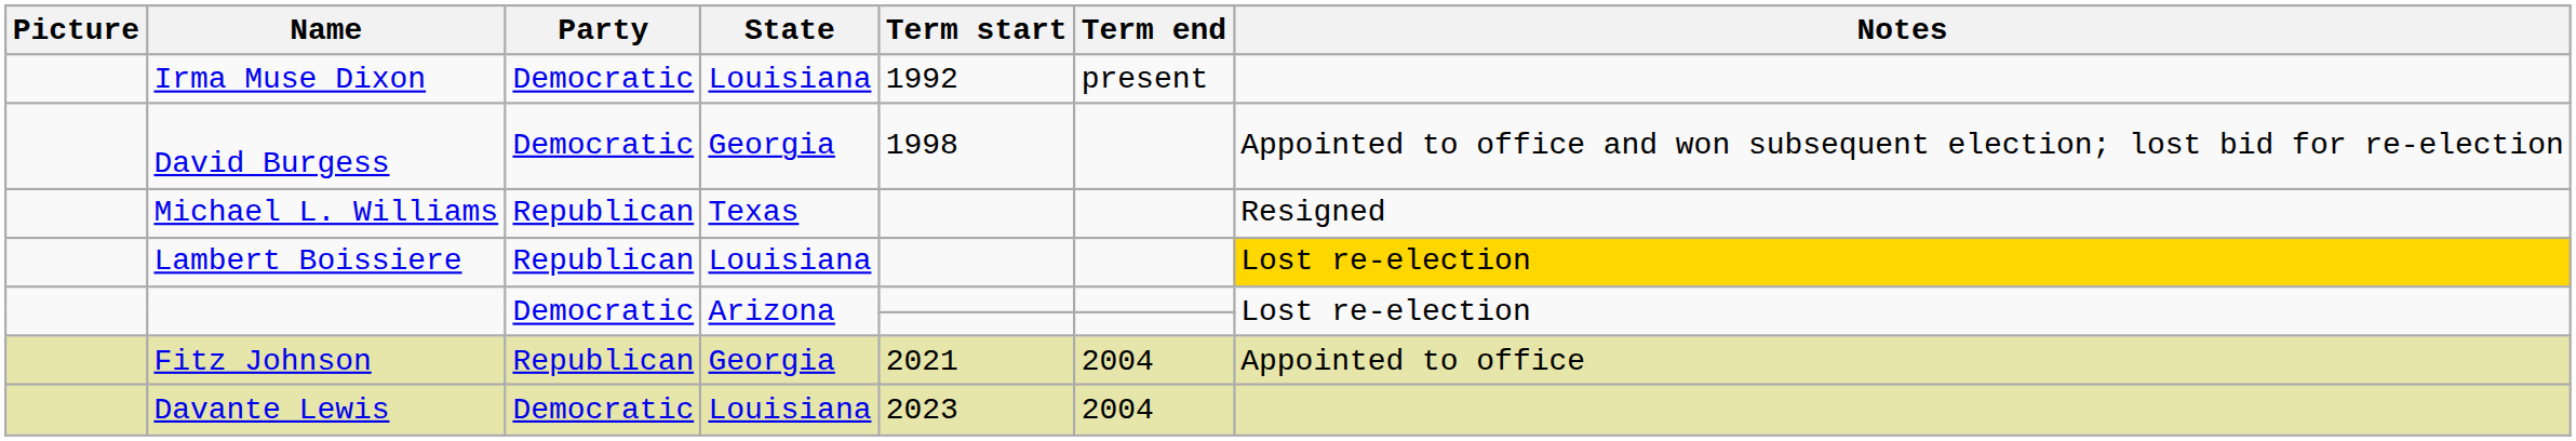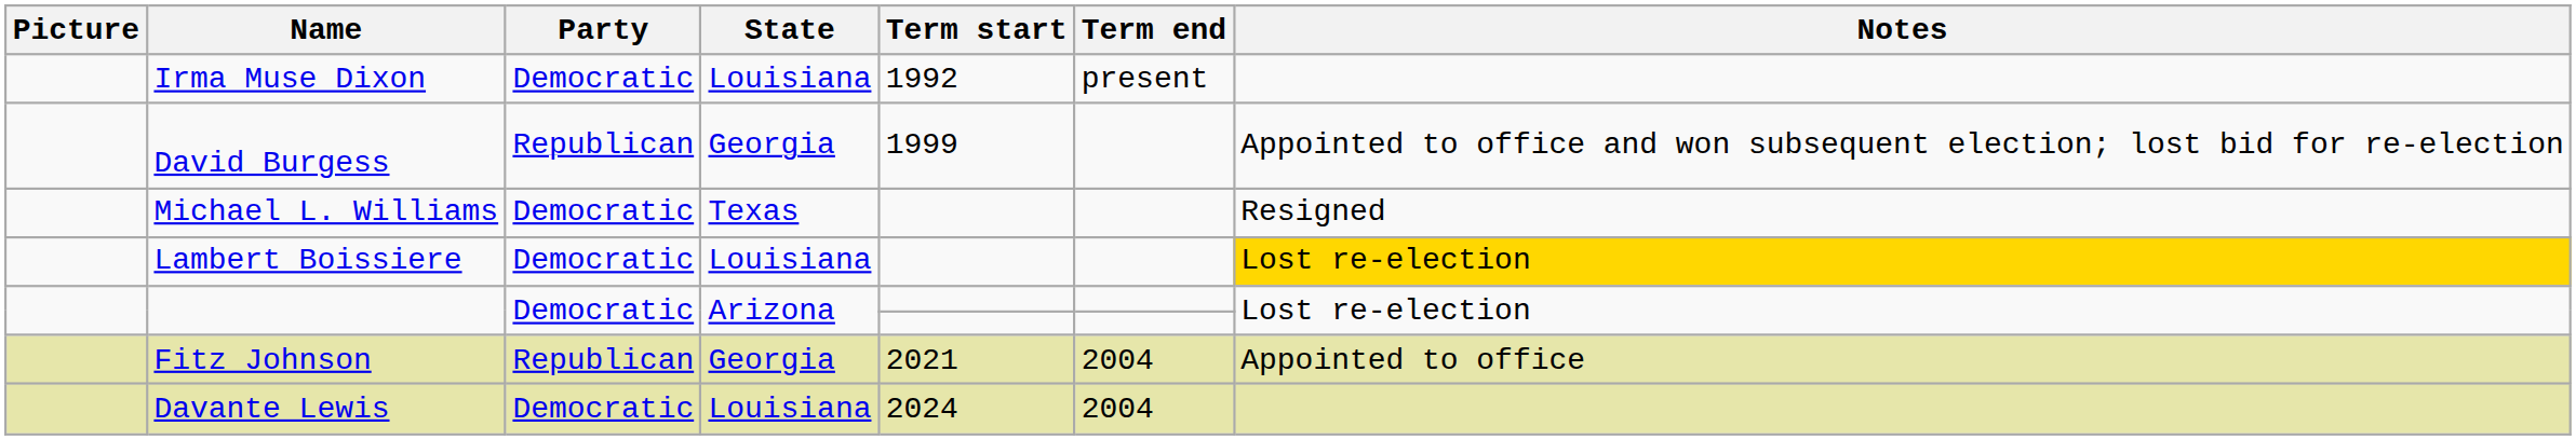 <table class="wikitable sortable">
 <tr>
 <th>Picture</th>
 <th>Name</th>
 <th>Party</th>
 <th>State</th>
 <th>Term start</th>
 <th>Term end</th>
 <th>Notes</th>
 </tr>
 <tr>
 <td></td>
 <td><a href='#'>Irma Muse Dixon</a><br></td>
 <td><a href='#'>Democratic</a></td>
 <td><a href='#'>Louisiana</a></td>
 <td>1992</td>
 <td>present</td>
 <td></td>
 </tr>
 <tr>
 <td></td>
 <td><br><a href='#'>David Burgess</a><br></td>
-<td><a href='#'>Democratic</a></td>
+<td><a href='#'>Republican</a></td>
 <td><a href='#'>Georgia</a></td>
-<td>1998</td>
+<td>1999</td>
 <td></td>
 <td>Appointed to office and won subsequent election; lost bid for re-election</td>
 </tr>
 <tr>
 <td></td>
 <td><a href='#'>Michael L. Williams</a><br></td>
-<td><a href='#'>Republican</a></td>
+<td><a href='#'>Democratic</a></td>
 <td><a href='#'>Texas</a></td>
 <td></td>
 <td></td>
 <td>Resigned</td>
 </tr>
 <tr>
 <td></td>
 <td><a href='#'>Lambert Boissiere</a><br></td>
-<td><a href='#'>Republican</a></td>
+<td><a href='#'>Democratic</a></td>
 <td><a href='#'>Louisiana</a></td>
 <td></td>
 <td></td>
 <td style="background: gold;">Lost re-election</td>
 </tr>
 <tr>
 <td rowspan="2"></td>
 <td rowspan="2"></td>
 <td rowspan="2" ><a href='#'>Democratic</a></td>
 <td rowspan="2"><a href='#'>Arizona</a></td>
 <td></td>
 <td></td>
 <td rowspan="2">Lost re-election</td>
 </tr>
 <tr>
 <td></td>
 <td></td>
 </tr>
 <tr bgcolor=#E6E6AA>
 <td></td>
 <td><a href='#'>Fitz Johnson</a><br></td>
 <td><a href='#'>Republican</a></td>
 <td><a href='#'>Georgia</a></td>
 <td>2021</td>
 <td>2004</td>
 <td>Appointed to office</td>
 </tr>
 <tr bgcolor=#E6E6AA>
 <td></td>
 <td><a href='#'>Davante Lewis</a></td>
 <td><a href='#'>Democratic</a></td>
 <td><a href='#'>Louisiana</a></td>
-<td>2023</td>
+<td>2024</td>
 <td>2004</td>
 <td></td>
 </tr>
 </table>
